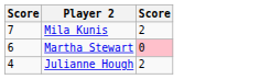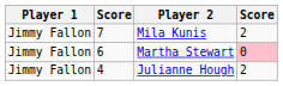 <table class="wikitable">
 <tr>
+<th>Player 1</th>
 <th>Score</th>
 <th>Player 2</th>
 <th>Score</th>
 </tr>
 <tr>
+<td>Jimmy Fallon</td>
 <td>7</td>
 <td><a href='#'>Mila Kunis</a></td>
 <td>2</td>
 </tr>
 <tr>
+<td>Jimmy Fallon</td>
 <td>6</td>
 <td><a href='#'>Martha Stewart</a></td>
 <td style="background: pink;">0</td>
 </tr>
 <tr>
+<td>Jimmy Fallon</td>
 <td>4</td>
 <td><a href='#'>Julianne Hough</a></td>
 <td>2</td>
 </tr>
 </table>
